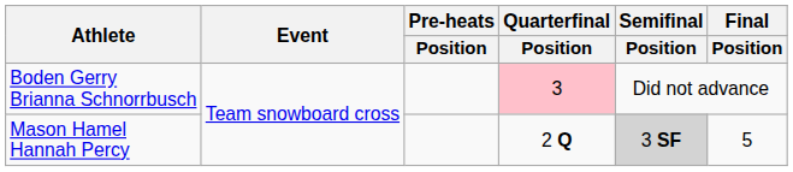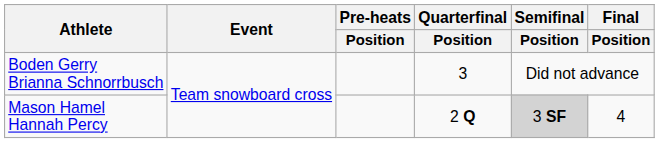 <table class="wikitable" style="font-size:90%">
 <tr>
 <th rowspan="2">Athlete</th>
 <th rowspan="2">Event</th>
 <th>Pre-heats</th>
 <th>Quarterfinal</th>
 <th>Semifinal</th>
 <th>Final</th>
 </tr>
 <tr style="font-size:95%">
 <th>Position</th>
 <th>Position</th>
 <th>Position</th>
 <th>Position</th>
 </tr>
 <tr align=center>
 <td align=left><a href='#'>Boden Gerry</a><br><a href='#'>Brianna Schnorrbusch</a></td>
 <td align=left rowspan=2><a href='#'>Team snowboard cross</a></td>
 <td></td>
-<td style="background: pink;">3</td>
+<td>3</td>
 <td colspan=2>Did not advance</td>
 </tr>
 <tr align=center>
 <td align=left><a href='#'>Mason Hamel</a><br><a href='#'>Hannah Percy</a></td>
 <td></td>
 <td>2 <strong>Q</strong></td>
 <td style="background: lightgrey;">3 <strong>SF</strong></td>
-<td>5</td>
+<td>4</td>
 </tr>
 </table>
